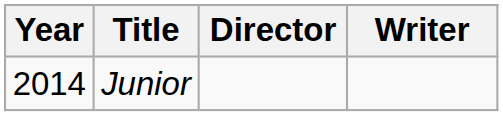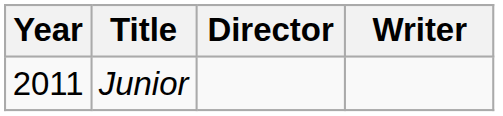 <table class="wikitable">
 <tr>
 <th>Year</th>
 <th>Title</th>
 <th width=65>Director</th>
 <th width=65>Writer</th>
 </tr>
 <tr>
-<td>2014</td>
+<td>2011</td>
 <td><em>Junior</em></td>
 <td></td>
 <td></td>
 </tr>
 </table>
